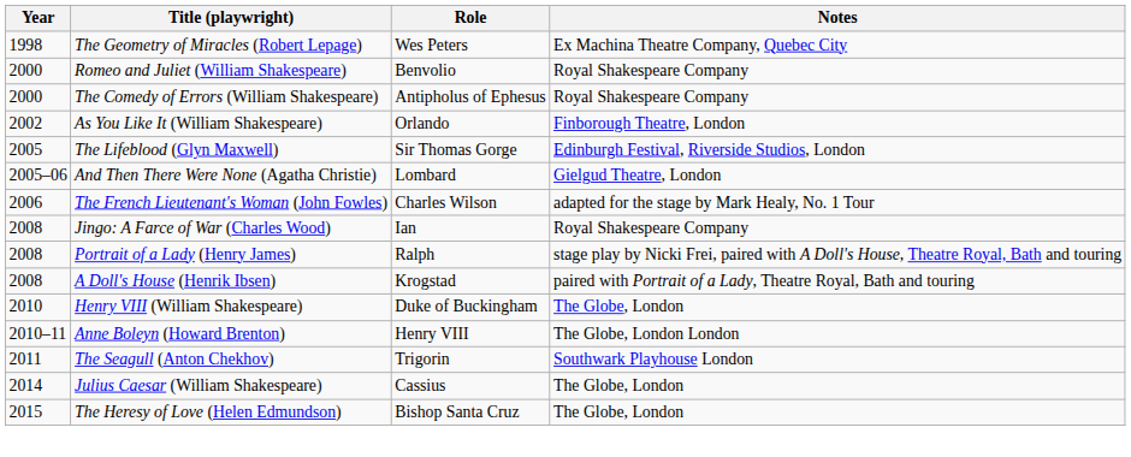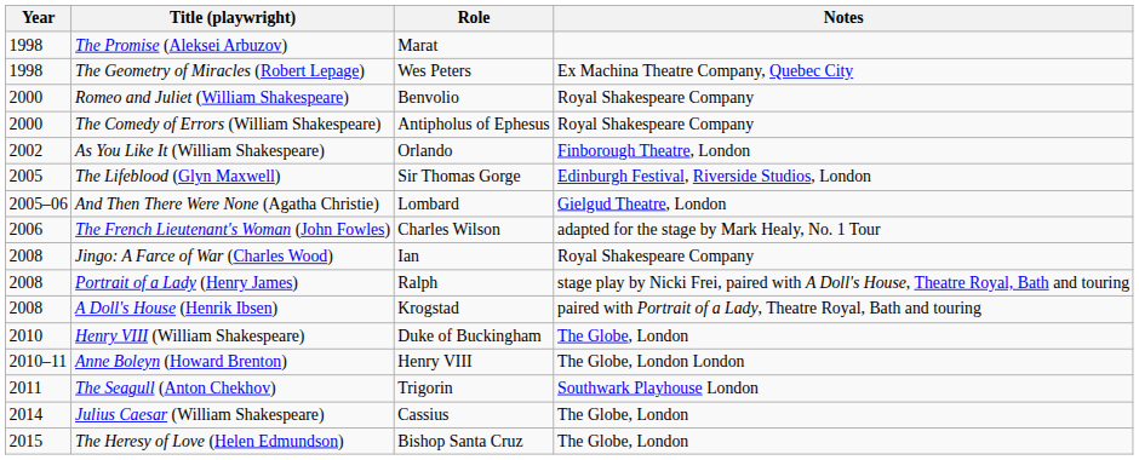 <table class="wikitable plainrowheaders sortable">
 <tr>
 <th>Year</th>
 <th>Title (playwright)</th>
 <th>Role</th>
 <th>Notes</th>
+</tr>
+<tr>
+<td>1998</td>
+<td><em><a href='#'>The Promise</a></em> (<a href='#'>Aleksei Arbuzov</a>)</td>
+<td>Marat</td>
+<td></td>
 </tr>
 <tr>
 <td>1998</td>
 <td><em>The Geometry of Miracles</em> (<a href='#'>Robert Lepage</a>)</td>
 <td>Wes Peters</td>
 <td>Ex Machina Theatre Company, <a href='#'>Quebec City</a></td>
 </tr>
 <tr>
 <td>2000</td>
 <td><em>Romeo and Juliet</em> (<a href='#'>William Shakespeare</a>)</td>
 <td>Benvolio</td>
 <td>Royal Shakespeare Company</td>
 </tr>
 <tr>
 <td>2000</td>
 <td><em>The Comedy of Errors</em> (William Shakespeare)</td>
 <td>Antipholus of Ephesus</td>
 <td>Royal Shakespeare Company</td>
 </tr>
 <tr>
 <td>2002</td>
 <td><em>As You Like It</em> (William Shakespeare)</td>
 <td>Orlando</td>
 <td><a href='#'>Finborough Theatre</a>, London</td>
 </tr>
 <tr>
 <td>2005</td>
 <td><em>The Lifeblood</em> (<a href='#'>Glyn Maxwell</a>)</td>
 <td>Sir Thomas Gorge</td>
 <td><a href='#'>Edinburgh Festival</a>, <a href='#'>Riverside Studios</a>, London</td>
 </tr>
 <tr>
 <td>2005–06</td>
 <td><em>And Then There Were None</em> (Agatha Christie)</td>
 <td>Lombard</td>
 <td><a href='#'>Gielgud Theatre</a>, London</td>
 </tr>
 <tr>
 <td>2006</td>
 <td><em><a href='#'>The French Lieutenant's Woman</a></em> (<a href='#'>John Fowles</a>)</td>
 <td>Charles Wilson</td>
 <td>adapted for the stage by Mark Healy, No. 1 Tour</td>
 </tr>
 <tr>
 <td>2008</td>
 <td><em>Jingo: A Farce of War</em> (<a href='#'>Charles Wood</a>)</td>
 <td>Ian</td>
 <td>Royal Shakespeare Company</td>
 </tr>
 <tr>
 <td>2008</td>
 <td><em><a href='#'>Portrait of a Lady</a></em> (<a href='#'>Henry James</a>)</td>
 <td>Ralph</td>
 <td>stage play by Nicki Frei, paired with <em>A Doll's House</em>, <a href='#'>Theatre Royal, Bath</a> and touring</td>
 </tr>
 <tr>
 <td>2008</td>
 <td><em><a href='#'>A Doll's House</a></em> (<a href='#'>Henrik Ibsen</a>)</td>
 <td>Krogstad</td>
 <td>paired with <em>Portrait of a Lady</em>, Theatre Royal, Bath and touring</td>
 </tr>
 <tr>
 <td>2010</td>
 <td><em><a href='#'>Henry VIII</a></em> (William Shakespeare)</td>
 <td>Duke of Buckingham</td>
 <td><a href='#'>The Globe</a>, London</td>
 </tr>
 <tr>
 <td>2010–11</td>
 <td><em><a href='#'>Anne Boleyn</a></em> (<a href='#'>Howard Brenton</a>)</td>
 <td>Henry VIII</td>
 <td>The Globe, London London</td>
 </tr>
 <tr>
 <td>2011</td>
 <td><em><a href='#'>The Seagull</a></em> (<a href='#'>Anton Chekhov</a>)</td>
 <td>Trigorin</td>
 <td><a href='#'>Southwark Playhouse</a> London</td>
 </tr>
 <tr>
 <td>2014</td>
 <td><em><a href='#'>Julius Caesar</a></em> (William Shakespeare)</td>
 <td>Cassius</td>
 <td>The Globe, London</td>
 </tr>
 <tr>
 <td>2015</td>
 <td><em>The Heresy of Love</em> (<a href='#'>Helen Edmundson</a>)</td>
 <td>Bishop Santa Cruz</td>
 <td>The Globe, London</td>
 </tr>
 </table>
